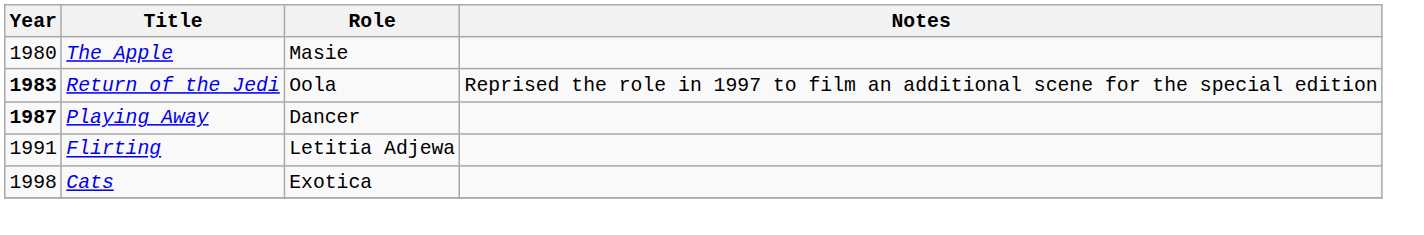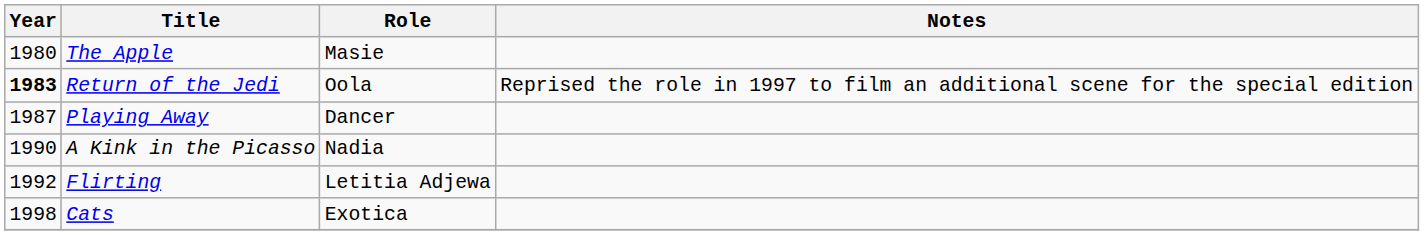 <table class="wikitable">
 <tr>
 <th>Year</th>
 <th>Title</th>
 <th>Role</th>
 <th>Notes</th>
 </tr>
 <tr>
 <td>1980</td>
 <td><em><a href='#'>The Apple</a></em></td>
 <td>Masie</td>
 <td></td>
 </tr>
 <tr>
 <td><strong>1983</strong></td>
 <td><em><a href='#'>Return of the Jedi</a></em></td>
 <td>Oola</td>
 <td>Reprised the role in 1997 to film an additional scene for the special edition</td>
 </tr>
 <tr>
-<td><strong>1987</strong></td>
+<td>1987</td>
 <td><em><a href='#'>Playing Away</a></em></td>
 <td>Dancer</td>
 <td></td>
 </tr>
 <tr>
-<td>1991</td>
+<td>1990</td>
+<td><em>A Kink in the Picasso</em></td>
+<td>Nadia</td>
+<td></td>
+</tr>
+<tr>
+<td>1992</td>
 <td><em><a href='#'>Flirting</a></em></td>
 <td>Letitia Adjewa</td>
 <td></td>
 </tr>
 <tr>
 <td>1998</td>
 <td><em><a href='#'>Cats</a></em></td>
 <td>Exotica</td>
 <td></td>
 </tr>
 <tr>
 </tr>
 </table>
